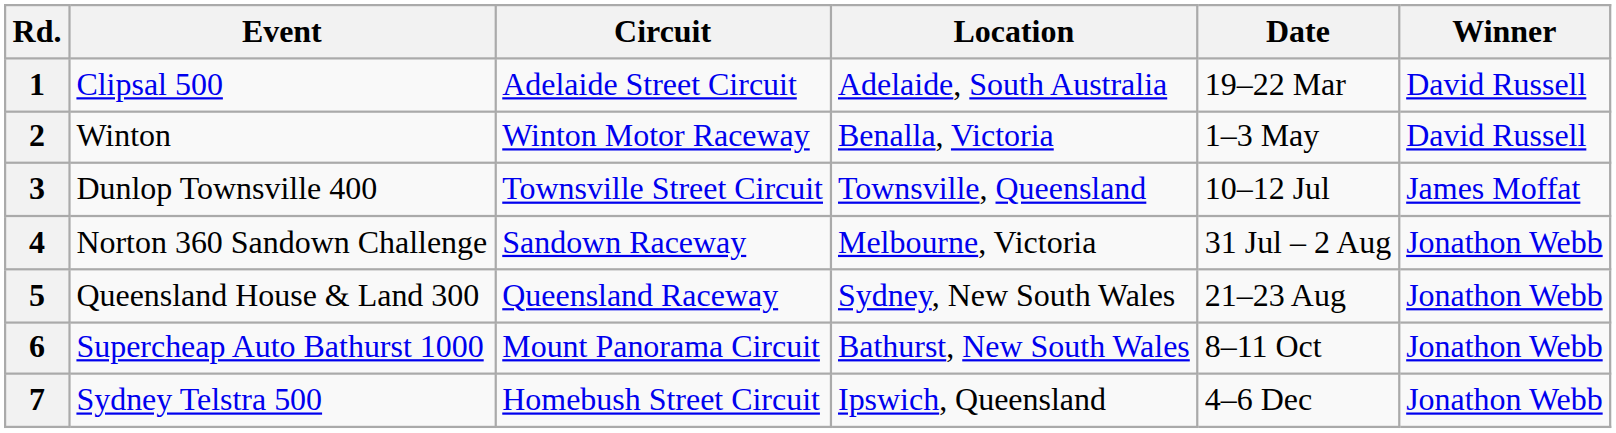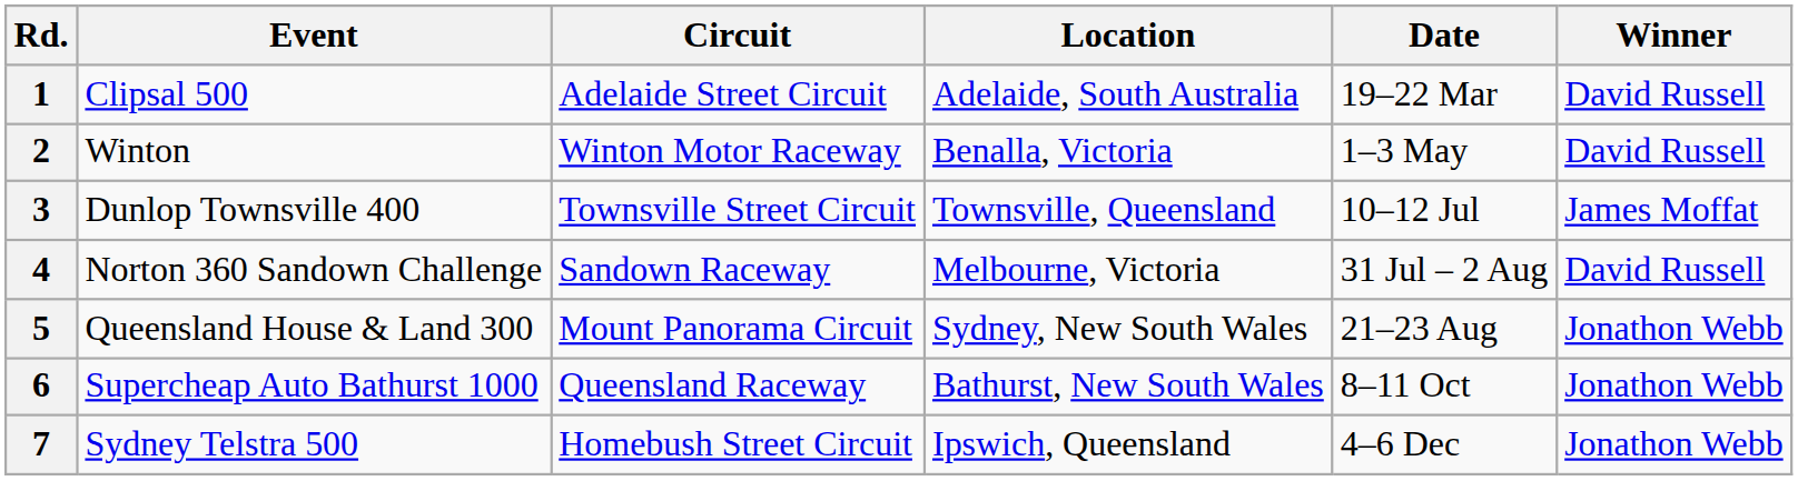 <table class="wikitable" style="font-size: 90%">
 <tr>
 <th>Rd.</th>
 <th>Event</th>
 <th>Circuit</th>
 <th>Location</th>
 <th>Date</th>
 <th>Winner</th>
 </tr>
 <tr>
 <th>1</th>
 <td> <a href='#'>Clipsal 500</a></td>
 <td><a href='#'>Adelaide Street Circuit</a></td>
 <td><a href='#'>Adelaide</a>, <a href='#'>South Australia</a></td>
 <td>19–22 Mar</td>
 <td><a href='#'>David Russell</a></td>
 </tr>
 <tr>
 <th>2</th>
 <td> Winton</td>
 <td><a href='#'>Winton Motor Raceway</a></td>
 <td><a href='#'>Benalla</a>, <a href='#'>Victoria</a></td>
 <td>1–3 May</td>
 <td><a href='#'>David Russell</a></td>
 </tr>
 <tr>
 <th>3</th>
 <td> Dunlop Townsville 400</td>
 <td><a href='#'>Townsville Street Circuit</a></td>
 <td><a href='#'>Townsville</a>, <a href='#'>Queensland</a></td>
 <td>10–12 Jul</td>
 <td><a href='#'>James Moffat</a></td>
 </tr>
 <tr>
 <th>4</th>
 <td> Norton 360 Sandown Challenge</td>
 <td><a href='#'>Sandown Raceway</a></td>
 <td><a href='#'>Melbourne</a>, Victoria</td>
 <td>31 Jul – 2 Aug</td>
-<td><a href='#'>Jonathon Webb</a></td>
+<td><a href='#'>David Russell</a></td>
 </tr>
 <tr>
 <th>5</th>
 <td> Queensland House & Land 300</td>
-<td><a href='#'>Queensland Raceway</a></td>
+<td><a href='#'>Mount Panorama Circuit</a></td>
 <td><a href='#'>Sydney</a>, New South Wales</td>
 <td>21–23 Aug</td>
 <td><a href='#'>Jonathon Webb</a></td>
 </tr>
 <tr>
 <th>6</th>
 <td> <a href='#'>Supercheap Auto Bathurst 1000</a></td>
-<td><a href='#'>Mount Panorama Circuit</a></td>
+<td><a href='#'>Queensland Raceway</a></td>
 <td><a href='#'>Bathurst</a>, <a href='#'>New South Wales</a></td>
 <td>8–11 Oct</td>
 <td><a href='#'>Jonathon Webb</a></td>
 </tr>
 <tr>
 <th>7</th>
 <td> <a href='#'>Sydney Telstra 500</a></td>
 <td><a href='#'>Homebush Street Circuit</a></td>
 <td><a href='#'>Ipswich</a>, Queensland</td>
 <td>4–6 Dec</td>
 <td><a href='#'>Jonathon Webb</a></td>
 </tr>
 </table>
